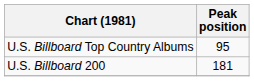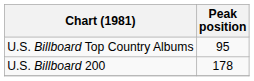 <table class="wikitable">
 <tr>
 <th>Chart (1981)</th>
 <th>Peak<br>position</th>
 </tr>
 <tr>
 <td>U.S. <em>Billboard</em> Top Country Albums</td>
 <td align="center">95</td>
 </tr>
 <tr>
 <td>U.S. <em>Billboard</em> 200</td>
-<td align="center">181</td>
+<td align="center">178</td>
 </tr>
 <tr>
 </tr>
 </table>
